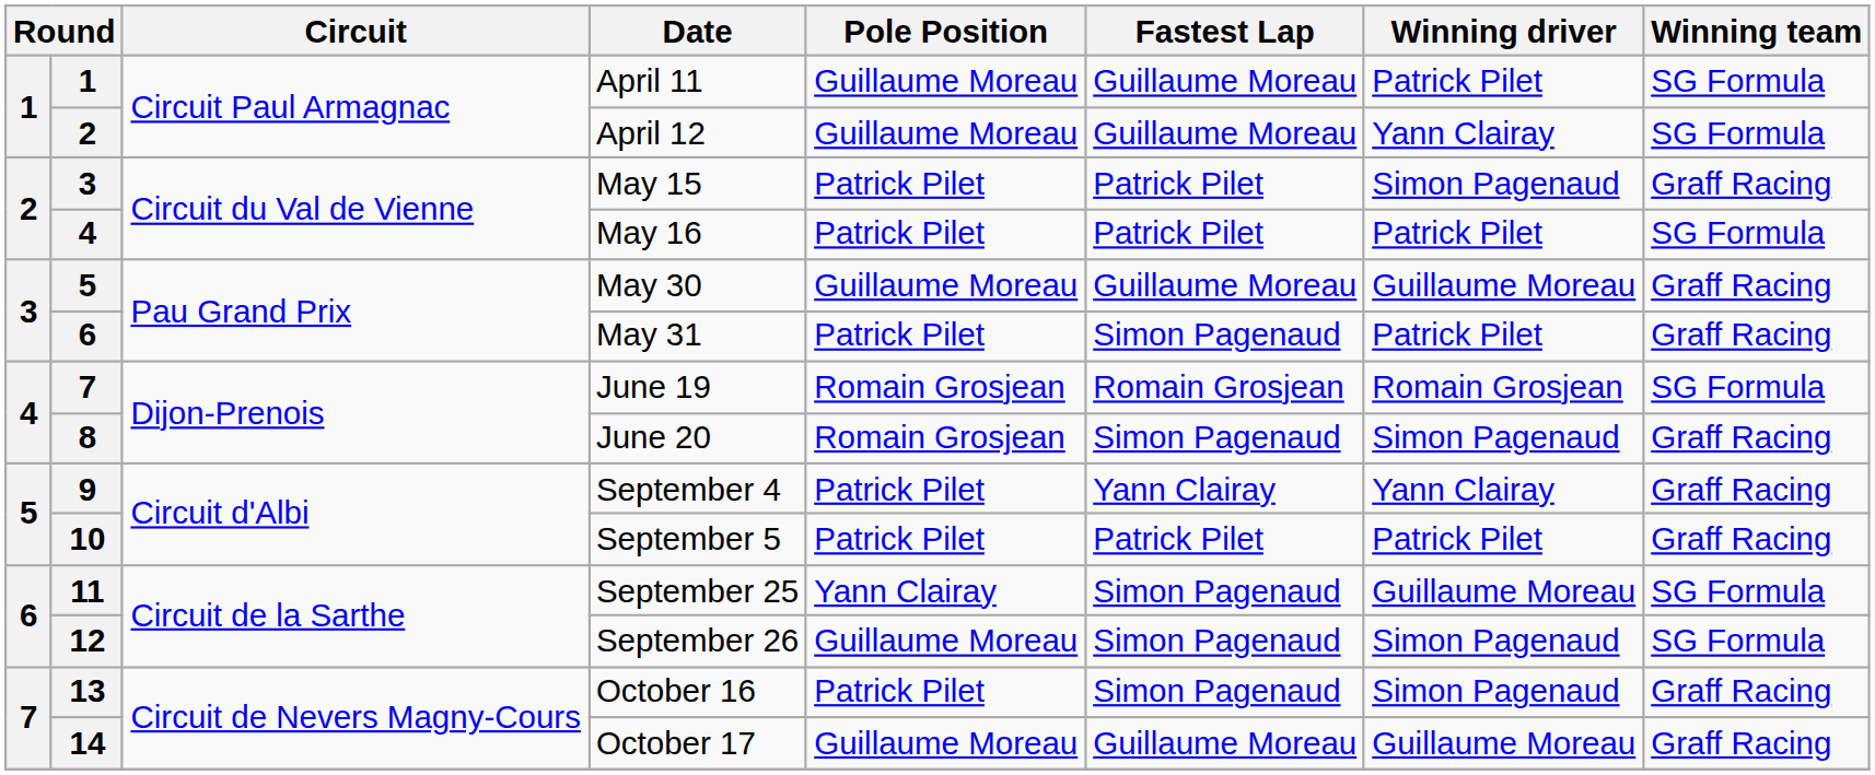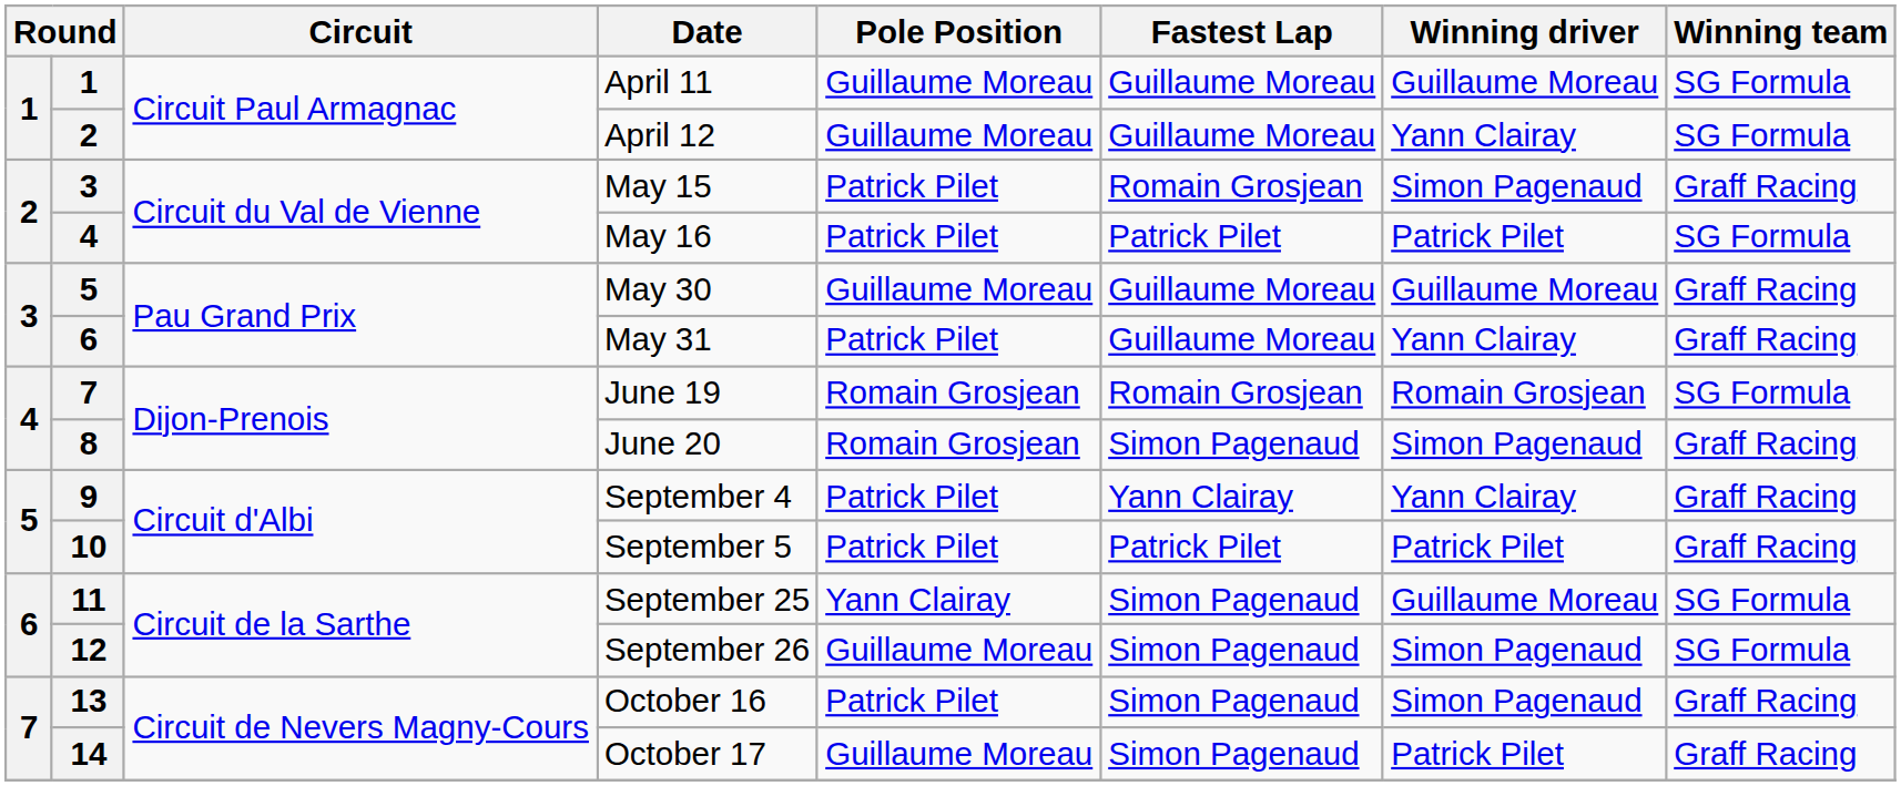 <table class="wikitable" style="font-size: 85%">
 <tr>
 <th colspan=2>Round</th>
 <th>Circuit</th>
 <th>Date</th>
 <th>Pole Position</th>
 <th>Fastest Lap</th>
 <th>Winning driver</th>
 <th>Winning team</th>
 </tr>
 <tr>
 <th rowspan=2>1</th>
 <th>1</th>
 <td rowspan=2 nowrap> <a href='#'>Circuit Paul Armagnac</a></td>
 <td nowrap>April 11</td>
 <td nowrap> <a href='#'>Guillaume Moreau</a></td>
 <td nowrap> <a href='#'>Guillaume Moreau</a></td>
-<td nowrap> <a href='#'>Patrick Pilet</a></td>
+<td nowrap> <a href='#'>Guillaume Moreau</a></td>
 <td nowrap> <a href='#'>SG Formula</a></td>
 </tr>
 <tr>
 <th>2</th>
 <td nowrap>April 12</td>
 <td nowrap> <a href='#'>Guillaume Moreau</a></td>
 <td nowrap> <a href='#'>Guillaume Moreau</a></td>
 <td nowrap> <a href='#'>Yann Clairay</a></td>
 <td nowrap> <a href='#'>SG Formula</a></td>
 </tr>
 <tr>
 <th rowspan=2>2</th>
 <th>3</th>
 <td rowspan=2 nowrap> <a href='#'>Circuit du Val de Vienne</a></td>
 <td nowrap>May 15</td>
 <td nowrap> <a href='#'>Patrick Pilet</a></td>
-<td nowrap> <a href='#'>Patrick Pilet</a></td>
+<td nowrap> <a href='#'>Romain Grosjean</a></td>
 <td nowrap> <a href='#'>Simon Pagenaud</a></td>
 <td nowrap> <a href='#'>Graff Racing</a></td>
 </tr>
 <tr>
 <th>4</th>
 <td nowrap>May 16</td>
 <td nowrap> <a href='#'>Patrick Pilet</a></td>
 <td nowrap> <a href='#'>Patrick Pilet</a></td>
 <td nowrap> <a href='#'>Patrick Pilet</a></td>
 <td nowrap> <a href='#'>SG Formula</a></td>
 </tr>
 <tr>
 <th rowspan=2>3</th>
 <th>5</th>
 <td rowspan=2 nowrap> <a href='#'>Pau Grand Prix</a></td>
 <td nowrap>May 30</td>
 <td nowrap> <a href='#'>Guillaume Moreau</a></td>
 <td nowrap> <a href='#'>Guillaume Moreau</a></td>
 <td nowrap> <a href='#'>Guillaume Moreau</a></td>
 <td nowrap> <a href='#'>Graff Racing</a></td>
 </tr>
 <tr>
 <th>6</th>
 <td nowrap>May 31</td>
 <td nowrap> <a href='#'>Patrick Pilet</a></td>
-<td nowrap> <a href='#'>Simon Pagenaud</a></td>
-<td nowrap> <a href='#'>Patrick Pilet</a></td>
+<td nowrap> <a href='#'>Guillaume Moreau</a></td>
+<td nowrap> <a href='#'>Yann Clairay</a></td>
 <td nowrap> <a href='#'>Graff Racing</a></td>
 </tr>
 <tr>
 <th rowspan=2>4</th>
 <th>7</th>
 <td rowspan=2 nowrap> <a href='#'>Dijon-Prenois</a></td>
 <td nowrap>June 19</td>
 <td nowrap> <a href='#'>Romain Grosjean</a></td>
 <td nowrap> <a href='#'>Romain Grosjean</a></td>
 <td nowrap> <a href='#'>Romain Grosjean</a></td>
 <td nowrap> <a href='#'>SG Formula</a></td>
 </tr>
 <tr>
 <th>8</th>
 <td nowrap>June 20</td>
 <td nowrap> <a href='#'>Romain Grosjean</a></td>
 <td nowrap> <a href='#'>Simon Pagenaud</a></td>
 <td nowrap> <a href='#'>Simon Pagenaud</a></td>
 <td nowrap> <a href='#'>Graff Racing</a></td>
 </tr>
 <tr>
 <th rowspan=2>5</th>
 <th>9</th>
 <td rowspan=2 nowrap> <a href='#'>Circuit d'Albi</a></td>
 <td nowrap>September 4</td>
 <td nowrap> <a href='#'>Patrick Pilet</a></td>
 <td nowrap> <a href='#'>Yann Clairay</a></td>
 <td nowrap> <a href='#'>Yann Clairay</a></td>
 <td nowrap> <a href='#'>Graff Racing</a></td>
 </tr>
 <tr>
 <th>10</th>
 <td nowrap>September 5</td>
 <td nowrap> <a href='#'>Patrick Pilet</a></td>
 <td nowrap> <a href='#'>Patrick Pilet</a></td>
 <td nowrap> <a href='#'>Patrick Pilet</a></td>
 <td nowrap> <a href='#'>Graff Racing</a></td>
 </tr>
 <tr>
 <th rowspan=2>6</th>
 <th>11</th>
 <td rowspan=2 nowrap> <a href='#'>Circuit de la Sarthe</a></td>
 <td nowrap>September 25</td>
 <td nowrap> <a href='#'>Yann Clairay</a></td>
 <td nowrap> <a href='#'>Simon Pagenaud</a></td>
 <td nowrap> <a href='#'>Guillaume Moreau</a></td>
 <td nowrap> <a href='#'>SG Formula</a></td>
 </tr>
 <tr>
 <th>12</th>
 <td nowrap>September 26</td>
 <td nowrap> <a href='#'>Guillaume Moreau</a></td>
 <td nowrap> <a href='#'>Simon Pagenaud</a></td>
 <td nowrap> <a href='#'>Simon Pagenaud</a></td>
 <td nowrap> <a href='#'>SG Formula</a></td>
 </tr>
 <tr>
 <th rowspan=2>7</th>
 <th>13</th>
 <td rowspan=2 nowrap> <a href='#'>Circuit de Nevers Magny-Cours</a></td>
 <td nowrap>October 16</td>
 <td nowrap> <a href='#'>Patrick Pilet</a></td>
 <td nowrap> <a href='#'>Simon Pagenaud</a></td>
 <td nowrap> <a href='#'>Simon Pagenaud</a></td>
 <td nowrap> <a href='#'>Graff Racing</a></td>
 </tr>
 <tr>
 <th>14</th>
 <td nowrap>October 17</td>
 <td nowrap> <a href='#'>Guillaume Moreau</a></td>
-<td nowrap> <a href='#'>Guillaume Moreau</a></td>
-<td nowrap> <a href='#'>Guillaume Moreau</a></td>
+<td nowrap> <a href='#'>Simon Pagenaud</a></td>
+<td nowrap> <a href='#'>Patrick Pilet</a></td>
 <td nowrap> <a href='#'>Graff Racing</a></td>
 </tr>
 <tr>
 </tr>
 </table>
